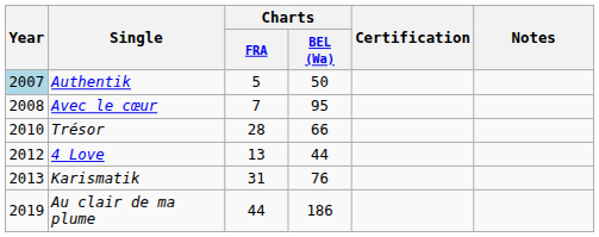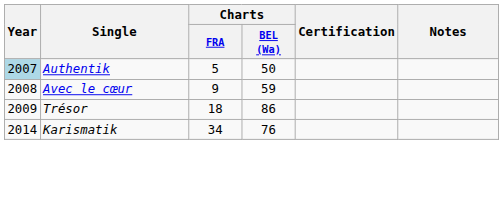 <table class="wikitable">
 <tr>
 <th align="center" rowspan="2" width="10">Year</th>
 <th align="center" rowspan="2" width="150">Single</th>
 <th align="center" colspan="2">Charts</th>
 <th align="center" rowspan="2" width="40">Certification</th>
 <th align="center" rowspan="2" width="100">Notes</th>
 </tr>
 <tr>
 <th width="50"><small><a href='#'>FRA</a></small><br></th>
 <th width="50"><small><a href='#'>BEL <br>(Wa)</a></small><br></th>
 </tr>
 <tr>
 <td align="center" style="background: lightblue;">2007</td>
 <td><em><a href='#'>Authentik</a></em></td>
 <td align="center">5</td>
 <td align="center">50</td>
 <td align="center"></td>
 <td></td>
 </tr>
 <tr>
 <td align="center">2008</td>
 <td><em><a href='#'>Avec le cœur</a></em></td>
-<td align="center">7</td>
-<td align="center">95</td>
+<td align="center">9</td>
+<td align="center">59</td>
 <td align="center"></td>
 <td></td>
 </tr>
 <tr>
-<td align="center">2010</td>
+<td align="center">2009</td>
 <td><em>Trésor</em></td>
-<td align="center">28</td>
-<td align="center">66</td>
+<td align="center">18</td>
+<td align="center">86</td>
 <td align="center"></td>
 <td></td>
 </tr>
 <tr>
-<td align="center">2012</td>
-<td><em><a href='#'>4 Love</a></em></td>
-<td align="center">13</td>
-<td align="center">44</td>
-<td align="center"></td>
-<td></td>
-</tr>
-<tr>
-<td align="center">2013</td>
+<td align="center">2014</td>
 <td><em>Karismatik</em></td>
-<td align="center">31</td>
+<td align="center">34</td>
 <td align="center">76</td>
 <td align="center"></td>
 <td></td>
 </tr>
-<tr>
-<td align="center">2019</td>
-<td><em>Au clair de ma plume</em></td>
-<td align="center">44<br></td>
-<td align="center">186</td>
-<td align="center"></td>
-<td></td>
-</tr>
 </table>
